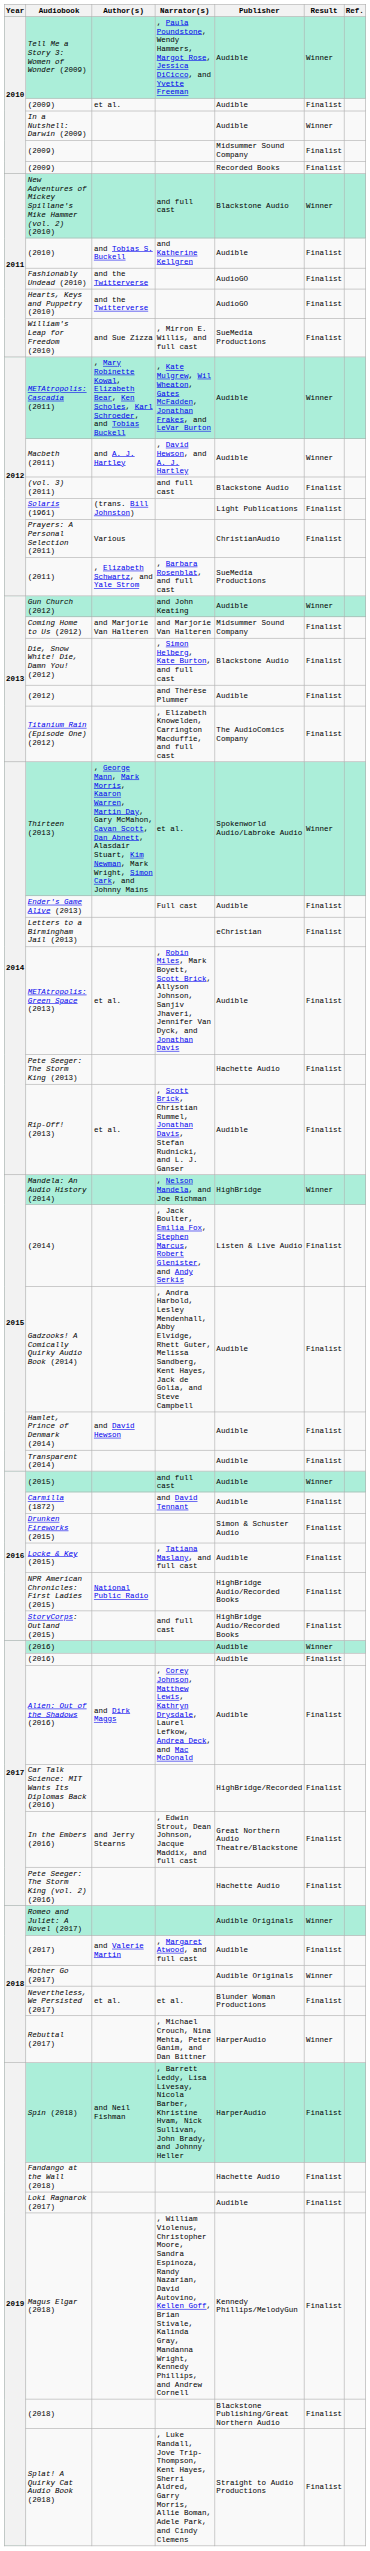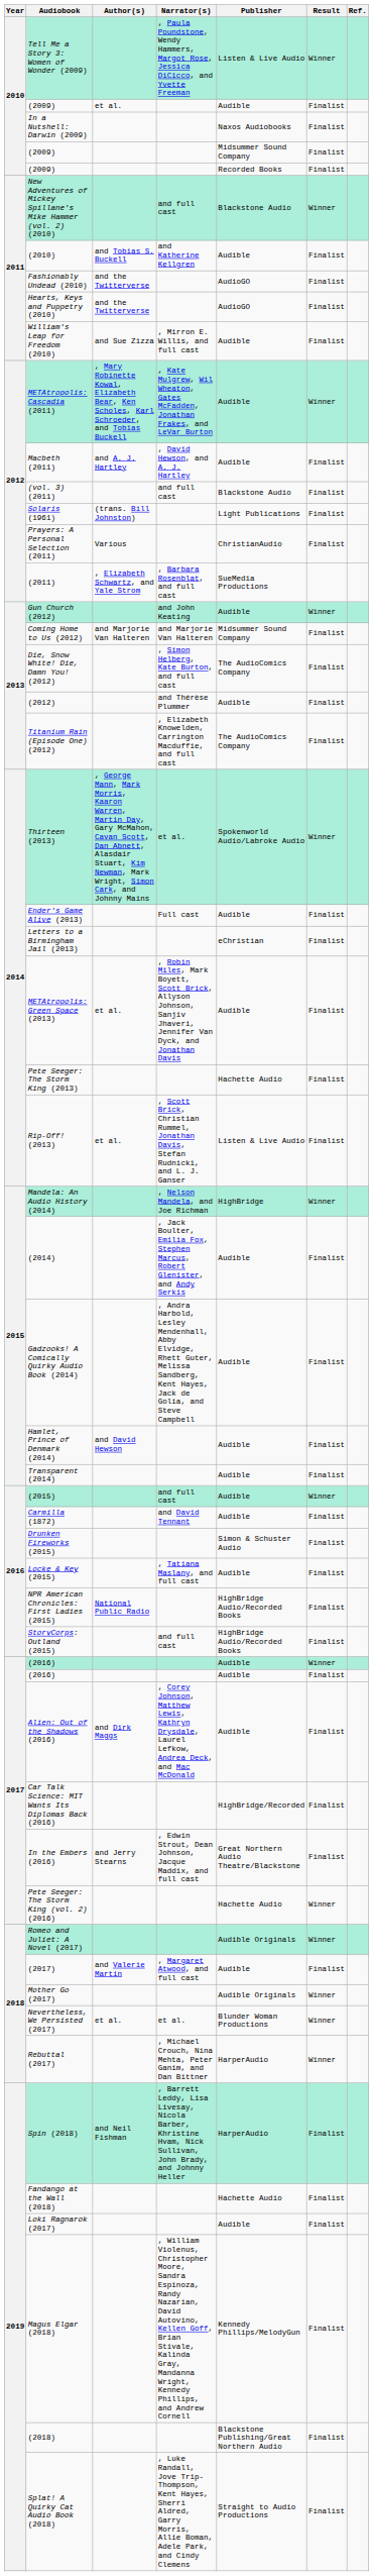 <table class="wikitable sortable mw-collapsible" style="width:100%">
 <tr>
 <th scope="col" width="5%">Year</th>
 <th scope="col" width="21%">Audiobook</th>
 <th scope="col" width="21%">Author(s)</th>
 <th scope="col" width="21%">Narrator(s)</th>
 <th scope="col" width="21%">Publisher</th>
 <th scope="col" width="6%">Result</th>
 <th scope="col" width="5%">Ref.</th>
 </tr>
 <tr style="background:#ABEED9">
 <th rowspan="5">2010<br></th>
 <td><em>Tell Me a Story 3: Women of Wonder</em> (2009)</td>
 <td></td>
 <td>, <a href='#'>Paula Poundstone</a>, Wendy Hammers, <a href='#'>Margot Rose</a>, <a href='#'>Jessica DiCicco</a>, and <a href='#'>Yvette Freeman</a></td>
-<td>Audible</td>
+<td>Listen & Live Audio</td>
 <td>Winner</td>
 <td></td>
 </tr>
 <tr>
 <td><em></em> (2009)</td>
 <td> et al.</td>
 <td></td>
 <td>Audible</td>
 <td>Finalist</td>
 <td></td>
 </tr>
 <tr>
 <td><em>In a Nutshell: Darwin</em> (2009)</td>
 <td></td>
 <td></td>
-<td>Audible</td>
-<td>Winner</td>
+<td>Naxos Audiobooks</td>
+<td>Finalist</td>
 <td></td>
 </tr>
 <tr>
 <td><em></em> (2009)</td>
 <td></td>
 <td></td>
 <td>Midsummer Sound Company</td>
 <td>Finalist</td>
 <td></td>
 </tr>
 <tr>
 <td><em></em> (2009)</td>
 <td></td>
 <td></td>
 <td>Recorded Books</td>
 <td>Finalist</td>
 <td></td>
 </tr>
 <tr style="background:#ABEED9">
 <th rowspan="5">2011<br></th>
 <td><em>New Adventures of Mickey Spillane's Mike Hammer (vol. 2)</em> (2010)</td>
 <td></td>
 <td> and full cast</td>
 <td>Blackstone Audio</td>
 <td>Winner</td>
 <td></td>
 </tr>
 <tr>
 <td><em></em> (2010)</td>
 <td> and <a href='#'>Tobias S. Buckell</a></td>
 <td> and <a href='#'>Katherine Kellgren</a></td>
 <td>Audible</td>
 <td>Finalist</td>
 <td></td>
 </tr>
 <tr>
 <td><em>Fashionably Undead</em> (2010)</td>
 <td> and the <a href='#'>Twitterverse</a></td>
 <td></td>
 <td>AudioGO</td>
 <td>Finalist</td>
 <td></td>
 </tr>
 <tr>
 <td><em>Hearts, Keys and Puppetry</em> (2010)</td>
 <td> and the <a href='#'>Twitterverse</a></td>
 <td></td>
 <td>AudioGO</td>
 <td>Finalist</td>
 <td></td>
 </tr>
 <tr>
 <td><em>William's Leap for Freedom</em> (2010)</td>
 <td> and Sue Zizza</td>
 <td>, Mirron E. Willis, and full cast</td>
-<td>SueMedia Productions</td>
+<td>Audible</td>
 <td>Finalist</td>
 <td></td>
 </tr>
 <tr style="background:#ABEED9">
 <th rowspan="6">2012<br></th>
 <td><em><a href='#'>METAtropolis: Cascadia</a></em> (2011)</td>
 <td>, <a href='#'>Mary Robinette Kowal</a>, <a href='#'>Elizabeth Bear</a>, <a href='#'>Ken Scholes</a>, <a href='#'>Karl Schroeder</a>, and <a href='#'>Tobias Buckell</a></td>
 <td>, <a href='#'>Kate Mulgrew</a>, <a href='#'>Wil Wheaton</a>, <a href='#'>Gates McFadden</a>, <a href='#'>Jonathan Frakes</a>, and <a href='#'>LeVar Burton</a></td>
 <td>Audible</td>
 <td>Winner</td>
 <td></td>
 </tr>
 <tr>
 <td><em>Macbeth</em> (2011)</td>
 <td> and <a href='#'>A. J. Hartley</a></td>
 <td>, <a href='#'>David Hewson</a>, and <a href='#'>A. J. Hartley</a></td>
 <td>Audible</td>
-<td>Winner</td>
+<td>Finalist</td>
 <td></td>
 </tr>
 <tr>
 <td><em> (vol. 3)</em> (2011)</td>
 <td></td>
 <td> and full cast</td>
 <td>Blackstone Audio</td>
 <td>Finalist</td>
 <td></td>
 </tr>
 <tr>
 <td><em><a href='#'>Solaris</a></em> (1961)</td>
 <td> (trans. <a href='#'>Bill Johnston</a>)</td>
 <td></td>
 <td>Light Publications</td>
 <td>Finalist</td>
 <td></td>
 </tr>
 <tr>
 <td><em>Prayers: A Personal Selection</em> (2011)</td>
 <td>Various</td>
 <td></td>
 <td>ChristianAudio</td>
 <td>Finalist</td>
 <td></td>
 </tr>
 <tr>
 <td><em></em> (2011)</td>
 <td>, <a href='#'>Elizabeth Schwartz</a>, and <a href='#'>Yale Strom</a></td>
 <td>, <a href='#'>Barbara Rosenblat</a>, and full cast</td>
 <td>SueMedia Productions</td>
 <td></td>
 <td></td>
 </tr>
 <tr style="background:#ABEED9">
 <th rowspan="5">2013<br></th>
 <td><em>Gun Church</em> (2012)</td>
 <td></td>
 <td> and John Keating</td>
 <td>Audible</td>
 <td>Winner</td>
 <td></td>
 </tr>
 <tr>
 <td><em>Coming Home to Us</em> (2012)</td>
 <td> and Marjorie Van Halteren</td>
 <td> and Marjorie Van Halteren</td>
 <td>Midsummer Sound Company</td>
 <td>Finalist</td>
 <td></td>
 </tr>
 <tr>
 <td><em>Die, Snow White! Die, Damn You!</em> (2012)</td>
 <td></td>
 <td>, <a href='#'>Simon Helberg</a>, <a href='#'>Kate Burton</a>, and full cast</td>
-<td>Blackstone Audio</td>
+<td>The AudioComics Company</td>
 <td>Finalist</td>
 <td></td>
 </tr>
 <tr>
 <td><em></em> (2012)</td>
 <td></td>
 <td> and Thérèse Plummer</td>
 <td>Audible</td>
 <td>Finalist</td>
 <td></td>
 </tr>
 <tr>
 <td><em><a href='#'>Titanium Rain</a> (Episode One)</em> (2012)</td>
 <td></td>
 <td>, Elizabeth Knowelden, Carrington Macduffie, and full cast</td>
 <td>The AudioComics Company</td>
 <td>Finalist</td>
 <td></td>
 </tr>
 <tr style="background:#ABEED9">
 <th rowspan="6">2014<br></th>
 <td><em>Thirteen</em> (2013)</td>
 <td>, <a href='#'>George Mann</a>, <a href='#'>Mark Morris</a>, <a href='#'>Kaaron Warren</a>, <a href='#'>Martin Day</a>, Gary McMahon, <a href='#'>Cavan Scott</a>, <a href='#'>Dan Abnett</a>, Alasdair Stuart, <a href='#'>Kim Newman</a>, Mark Wright, <a href='#'>Simon Cark</a>, and Johnny Mains</td>
 <td> et al.</td>
 <td>Spokenworld Audio/Labroke Audio</td>
 <td>Winner</td>
 <td></td>
 </tr>
 <tr>
 <td><em><a href='#'>Ender's Game Alive</a></em> (2013)</td>
 <td></td>
 <td>Full cast</td>
 <td>Audible</td>
 <td>Finalist</td>
 <td></td>
 </tr>
 <tr>
 <td><em>Letters to a Birmingham Jail</em> (2013)</td>
 <td></td>
 <td></td>
 <td>eChristian</td>
 <td>Finalist</td>
 <td></td>
 </tr>
 <tr>
 <td><em><a href='#'>METAtropolis: Green Space</a></em> (2013)</td>
 <td> et al.</td>
 <td>, <a href='#'>Robin Miles</a>, Mark Boyett, <a href='#'>Scott Brick</a>, Allyson Johnson, Sanjiv Jhaveri, Jennifer Van Dyck, and <a href='#'>Jonathan Davis</a></td>
 <td>Audible</td>
 <td>Finalist</td>
 <td></td>
 </tr>
 <tr>
 <td><em>Pete Seeger: The Storm King</em> (2013)</td>
 <td></td>
 <td></td>
 <td>Hachette Audio</td>
 <td>Finalist</td>
 <td></td>
 </tr>
 <tr>
 <td><em>Rip-Off!</em> (2013)</td>
 <td> et al.</td>
 <td>, <a href='#'>Scott Brick</a>, Christian Rummel, <a href='#'>Jonathan Davis</a>, Stefan Rudnicki, and L. J. Ganser</td>
-<td>Audible</td>
+<td>Listen & Live Audio</td>
 <td>Finalist</td>
 <td></td>
 </tr>
 <tr style="background:#ABEED9">
 <th rowspan="5">2015<br></th>
 <td><em>Mandela: An Audio History</em> (2014)</td>
 <td></td>
 <td>, <a href='#'>Nelson Mandela</a>, and Joe Richman</td>
 <td>HighBridge</td>
 <td>Winner</td>
 <td></td>
 </tr>
 <tr>
 <td><em></em> (2014)</td>
 <td></td>
 <td>, Jack Boulter, <a href='#'>Emilia Fox</a>, <a href='#'>Stephen Marcus</a>, <a href='#'>Robert Glenister</a>, and <a href='#'>Andy Serkis</a></td>
-<td>Listen & Live Audio</td>
+<td>Audible</td>
 <td>Finalist</td>
 <td></td>
 </tr>
 <tr>
 <td><em>Gadzooks! A Comically Quirky Audio Book</em> (2014)</td>
 <td></td>
 <td>, Andra Harbold, Lesley Mendenhall, Abby Elvidge, Rhett Guter, Melissa Sandberg, Kent Hayes, Jack de Golia, and Steve Campbell</td>
 <td>Audible</td>
 <td>Finalist</td>
 <td></td>
 </tr>
 <tr>
 <td><em>Hamlet, Prince of Denmark</em> (2014)</td>
 <td> and <a href='#'>David Hewson</a></td>
 <td></td>
 <td>Audible</td>
 <td>Finalist</td>
 <td></td>
 </tr>
 <tr>
 <td><em>Transparent</em> (2014)</td>
 <td></td>
 <td></td>
 <td>Audible</td>
 <td>Finalist</td>
 <td></td>
 </tr>
 <tr style="background:#ABEED9">
 <th rowspan="6">2016<br></th>
 <td><em></em> (2015)</td>
 <td></td>
 <td> and full cast</td>
 <td>Audible</td>
 <td>Winner</td>
 <td></td>
 </tr>
 <tr>
 <td><em><a href='#'>Carmilla</a></em> (1872)</td>
 <td></td>
 <td> and <a href='#'>David Tennant</a></td>
 <td>Audible</td>
 <td>Finalist</td>
 <td></td>
 </tr>
 <tr>
 <td><em><a href='#'>Drunken Fireworks</a></em> (2015)</td>
 <td></td>
 <td></td>
 <td>Simon & Schuster Audio</td>
 <td>Finalist</td>
 <td></td>
 </tr>
 <tr>
 <td><em><a href='#'>Locke & Key</a></em> (2015)</td>
 <td></td>
 <td>, <a href='#'>Tatiana Maslany</a>, and full cast</td>
 <td>Audible</td>
 <td>Finalist</td>
 <td></td>
 </tr>
 <tr>
 <td><em>NPR American Chronicles: First Ladies</em> (2015)</td>
 <td><a href='#'>National Public Radio</a></td>
 <td></td>
 <td>HighBridge Audio/Recorded Books</td>
 <td>Finalist</td>
 <td></td>
 </tr>
 <tr>
 <td><em><a href='#'>StoryCorps</a>: Outland</em> (2015)</td>
 <td></td>
 <td> and full cast</td>
 <td>HighBridge Audio/Recorded Books</td>
 <td>Finalist</td>
 <td></td>
 </tr>
 <tr style="background:#ABEED9">
 <th rowspan="6">2017<br></th>
 <td><em></em> (2016)</td>
 <td></td>
 <td></td>
 <td>Audible</td>
 <td>Winner</td>
 <td></td>
 </tr>
 <tr>
 <td><em></em> (2016)</td>
 <td></td>
 <td></td>
 <td>Audible</td>
 <td>Finalist</td>
 <td></td>
 </tr>
 <tr>
 <td><em><a href='#'>Alien: Out of the Shadows</a></em> (2016)</td>
 <td> and <a href='#'>Dirk Maggs</a></td>
 <td>, <a href='#'>Corey Johnson</a>, <a href='#'>Matthew Lewis</a>, <a href='#'>Kathryn Drysdale</a>, Laurel Lefkow, <a href='#'>Andrea Deck</a>, and <a href='#'>Mac McDonald</a></td>
 <td>Audible</td>
 <td>Finalist</td>
 <td></td>
 </tr>
 <tr>
 <td><em>Car Talk Science: MIT Wants Its Diplomas Back</em> (2016)</td>
 <td></td>
 <td></td>
 <td>HighBridge/Recorded</td>
 <td>Finalist</td>
 <td></td>
 </tr>
 <tr>
 <td><em>In the Embers</em> (2016)</td>
 <td> and Jerry Stearns</td>
 <td>, Edwin Strout, Dean Johnson, Jacque Maddix, and full cast</td>
 <td>Great Northern Audio Theatre/Blackstone</td>
 <td>Finalist</td>
 <td></td>
 </tr>
 <tr>
 <td><em>Pete Seeger: The Storm King (vol. 2)</em> (2016)</td>
 <td></td>
 <td></td>
 <td>Hachette Audio</td>
-<td>Finalist</td>
+<td>Winner</td>
 <td></td>
 </tr>
 <tr style="background:#ABEED9">
 <th rowspan="5">2018<br></th>
 <td><em>Romeo and Juliet: A Novel</em> (2017)</td>
 <td></td>
 <td></td>
 <td>Audible Originals</td>
 <td>Winner</td>
 <td></td>
 </tr>
 <tr>
 <td><em></em> (2017)</td>
 <td> and <a href='#'>Valerie Martin</a></td>
 <td>, <a href='#'>Margaret Atwood</a>, and full cast</td>
 <td>Audible</td>
 <td>Finalist</td>
 <td></td>
 </tr>
 <tr>
 <td><em>Mother Go</em> (2017)</td>
 <td></td>
 <td></td>
 <td>Audible Originals</td>
 <td>Winner</td>
 <td></td>
 </tr>
 <tr>
 <td><em>Nevertheless, We Persisted</em> (2017)</td>
 <td> et al.</td>
 <td> et al.</td>
 <td>Blunder Woman Productions</td>
-<td>Finalist</td>
+<td>Winner</td>
 <td></td>
 </tr>
 <tr>
 <td><em>Rebuttal</em> (2017)</td>
 <td></td>
 <td>, Michael Crouch, Nina Mehta, Peter Ganim, and Dan Bittner</td>
 <td>HarperAudio</td>
 <td>Winner</td>
 <td></td>
 </tr>
 <tr style="background:#ABEED9">
 <th rowspan="6">2019<br></th>
 <td><em>Spin</em> (2018)</td>
 <td> and Neil Fishman</td>
 <td>, Barrett Leddy, Lisa Livesay, Nicola Barber, Khristine Hvam, Nick Sullivan, John Brady, and Johnny Heller</td>
 <td>HarperAudio</td>
 <td>Finalist</td>
 <td></td>
 </tr>
 <tr>
 <td><em>Fandango at the Wall</em> (2018)</td>
 <td></td>
 <td></td>
 <td>Hachette Audio</td>
 <td>Finalist</td>
 <td></td>
 </tr>
 <tr>
 <td><em>Loki Ragnarok</em> (2017)</td>
 <td></td>
 <td></td>
 <td>Audible</td>
 <td>Finalist</td>
 <td></td>
 </tr>
 <tr>
 <td><em>Magus Elgar</em> (2018)</td>
 <td></td>
 <td>, William Violenus, Christopher Moore, Sandra Espinoza, Randy Nazarian, David Autovino, <a href='#'>Kellen Goff</a>, Brian Stivale, Kalinda Gray, Mandanna Wright, Kennedy Phillips, and Andrew Cornell</td>
 <td>Kennedy Phillips/MelodyGun</td>
 <td>Finalist</td>
 <td></td>
 </tr>
 <tr>
 <td><em></em> (2018)</td>
 <td></td>
 <td></td>
 <td>Blackstone Publishing/Great Northern Audio</td>
 <td>Finalist</td>
 <td></td>
 </tr>
 <tr>
 <td><em>Splat! A Quirky Cat Audio Book</em> (2018)</td>
 <td></td>
 <td>, Luke Randall, Jove Trip-Thompson, Kent Hayes, Sherri Aldred, Garry Morris, Allie Boman, Adele Park, and Cindy Clemens</td>
 <td>Straight to Audio Productions</td>
 <td>Finalist</td>
 <td></td>
 </tr>
 </table>
